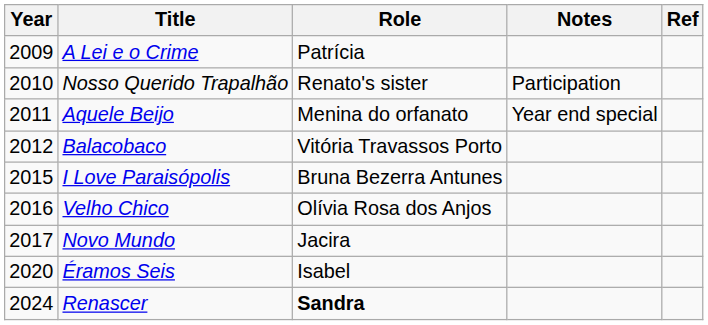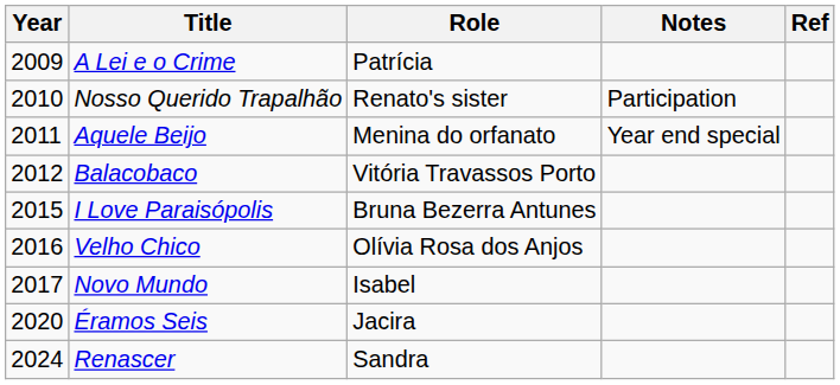 <table class="wikitable">
 <tr>
 <th>Year</th>
 <th>Title</th>
 <th>Role</th>
 <th>Notes</th>
 <th>Ref</th>
 </tr>
 <tr>
 <td>2009</td>
 <td><em><a href='#'>A Lei e o Crime</a></em></td>
 <td>Patrícia</td>
 <td></td>
 <td></td>
 </tr>
 <tr>
 <td>2010</td>
 <td><em>Nosso Querido Trapalhão</em></td>
 <td>Renato's sister</td>
 <td>Participation</td>
 <td></td>
 </tr>
 <tr>
 <td>2011</td>
 <td><em><a href='#'>Aquele Beijo</a></em></td>
 <td>Menina do orfanato</td>
 <td>Year end special</td>
 <td></td>
 </tr>
 <tr>
 <td>2012</td>
 <td><em><a href='#'>Balacobaco</a></em></td>
 <td>Vitória Travassos Porto</td>
 <td></td>
 <td></td>
 </tr>
 <tr>
 <td>2015</td>
 <td><em><a href='#'>I Love Paraisópolis</a></em></td>
 <td>Bruna Bezerra Antunes</td>
 <td></td>
 <td><br></td>
 </tr>
 <tr>
 <td>2016</td>
 <td><em><a href='#'>Velho Chico</a></em></td>
 <td>Olívia Rosa dos Anjos</td>
 <td></td>
 <td></td>
 </tr>
 <tr>
 <td>2017</td>
 <td><em><a href='#'>Novo Mundo</a></em></td>
-<td>Jacira</td>
+<td>Isabel</td>
 <td></td>
 <td></td>
 </tr>
 <tr>
 <td>2020</td>
 <td><em><a href='#'>Éramos Seis</a></em></td>
-<td>Isabel</td>
+<td>Jacira</td>
 <td></td>
 <td></td>
 </tr>
 <tr>
 <td>2024</td>
 <td><em> <a href='#'>Renascer</a> </em></td>
-<td><strong>Sandra</strong></td>
+<td>Sandra</td>
 <td></td>
 </tr>
 </table>
